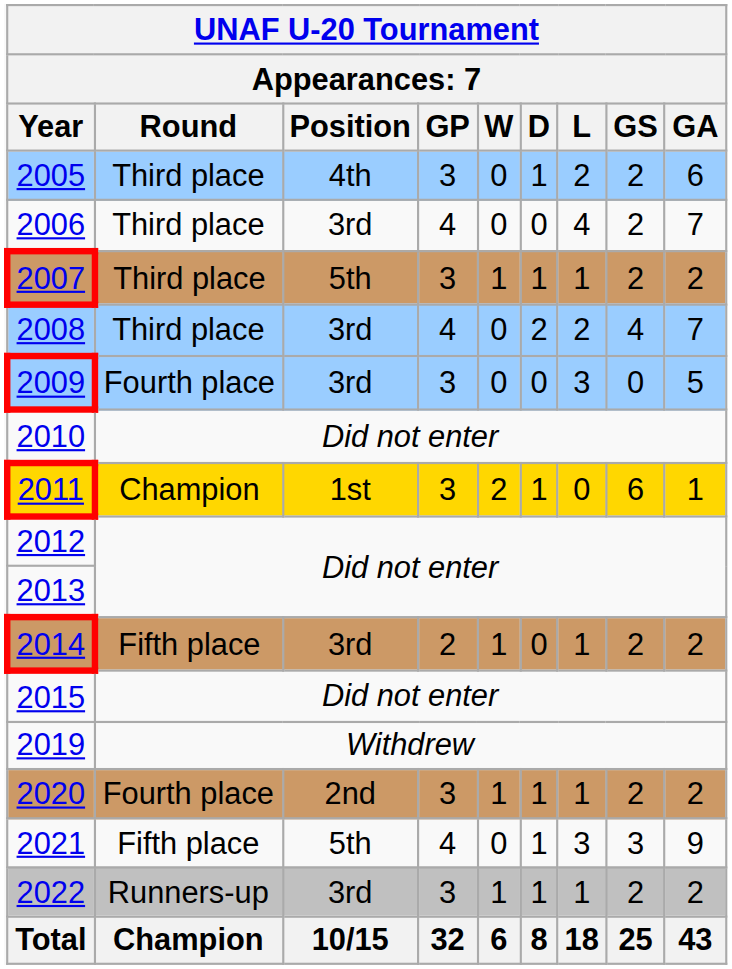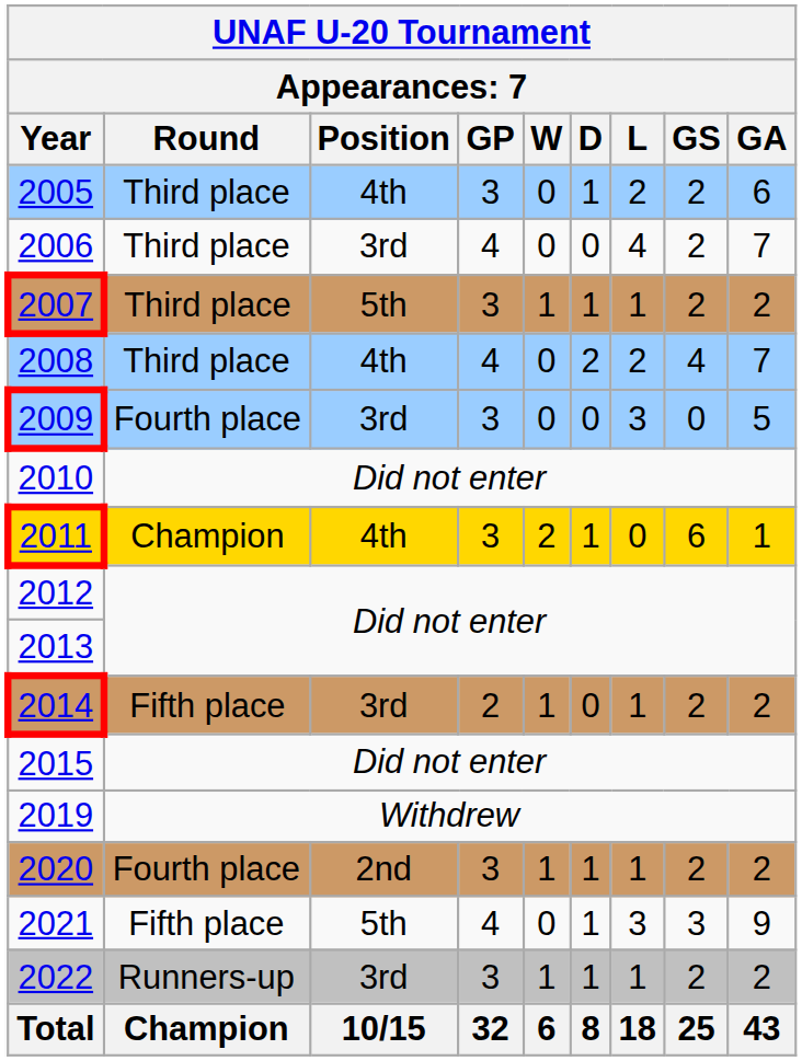 <table class="wikitable" style="text-align: center;font-size:90%;">
 <tr>
 <th colspan=9><a href='#'>UNAF U-20 Tournament</a></th>
 </tr>
 <tr>
 <th colspan=9>Appearances: 7</th>
 </tr>
 <tr>
 <th>Year</th>
 <th>Round</th>
 <th>Position</th>
 <th>GP</th>
 <th>W</th>
 <th>D</th>
 <th>L</th>
 <th>GS</th>
 <th>GA</th>
 </tr>
 <tr bgcolor=#9acdff>
 <td> <a href='#'>2005</a></td>
 <td>Third place</td>
 <td>4th</td>
 <td>3</td>
 <td>0</td>
 <td>1</td>
 <td>2</td>
 <td>2</td>
 <td>6</td>
 </tr>
 <tr>
 <td> <a href='#'>2006</a></td>
 <td>Third place</td>
 <td>3rd</td>
 <td>4</td>
 <td>0</td>
 <td>0</td>
 <td>4</td>
 <td>2</td>
 <td>7</td>
 </tr>
 <tr style="background:#c96;">
 <td style="border: 3px solid red"> <a href='#'>2007</a></td>
 <td>Third place</td>
 <td>5th</td>
 <td>3</td>
 <td>1</td>
 <td>1</td>
 <td>1</td>
 <td>2</td>
 <td>2</td>
 </tr>
 <tr bgcolor=#9acdff>
 <td> <a href='#'>2008</a></td>
 <td>Third place</td>
-<td>3rd</td>
+<td>4th</td>
 <td>4</td>
 <td>0</td>
 <td>2</td>
 <td>2</td>
 <td>4</td>
 <td>7</td>
 </tr>
 <tr bgcolor=#9acdff>
 <td style="border: 3px solid red"> <a href='#'>2009</a></td>
 <td>Fourth place</td>
 <td>3rd</td>
 <td>3</td>
 <td>0</td>
 <td>0</td>
 <td>3</td>
 <td>0</td>
 <td>5</td>
 </tr>
 <tr>
 <td> <a href='#'>2010</a></td>
 <td colspan=8><em>Did not enter</em></td>
 </tr>
 <tr bgcolor=gold>
 <td style="border: 3px solid red"> <a href='#'>2011</a></td>
 <td>Champion</td>
-<td>1st</td>
+<td>4th</td>
 <td>3</td>
 <td>2</td>
 <td>1</td>
 <td>0</td>
 <td>6</td>
 <td>1</td>
 </tr>
 <tr>
 <td> <a href='#'>2012</a></td>
 <td colspan=8 rowspan=2><em>Did not enter</em></td>
 </tr>
 <tr>
 <td> <a href='#'>2013</a></td>
 </tr>
 <tr style="background:#c96;">
 <td style="border: 3px solid red"> <a href='#'>2014</a></td>
 <td>Fifth place</td>
 <td>3rd</td>
 <td>2</td>
 <td>1</td>
 <td>0</td>
 <td>1</td>
 <td>2</td>
 <td>2</td>
 </tr>
 <tr>
 <td> <a href='#'>2015</a></td>
 <td colspan=8><em>Did not enter</em></td>
 </tr>
 <tr>
 <td> <a href='#'>2019</a></td>
 <td colspan=8><em>Withdrew</em></td>
 </tr>
 <tr style="background:#c96;">
 <td> <a href='#'>2020</a></td>
 <td>Fourth place</td>
 <td>2nd</td>
 <td>3</td>
 <td>1</td>
 <td>1</td>
 <td>1</td>
 <td>2</td>
 <td>2</td>
 </tr>
 <tr>
 <td> <a href='#'>2021</a></td>
 <td>Fifth place</td>
 <td>5th</td>
 <td>4</td>
 <td>0</td>
 <td>1</td>
 <td>3</td>
 <td>3</td>
 <td>9</td>
 </tr>
 <tr bgcolor=silver>
 <td> <a href='#'>2022</a></td>
 <td>Runners-up</td>
 <td>3rd</td>
 <td>3</td>
 <td>1</td>
 <td>1</td>
 <td>1</td>
 <td>2</td>
 <td>2</td>
 </tr>
 <tr>
 <th>Total</th>
 <th>Champion</th>
 <th>10/15</th>
 <th>32</th>
 <th>6</th>
 <th>8</th>
 <th>18</th>
 <th>25</th>
 <th>43</th>
 </tr>
 </table>
